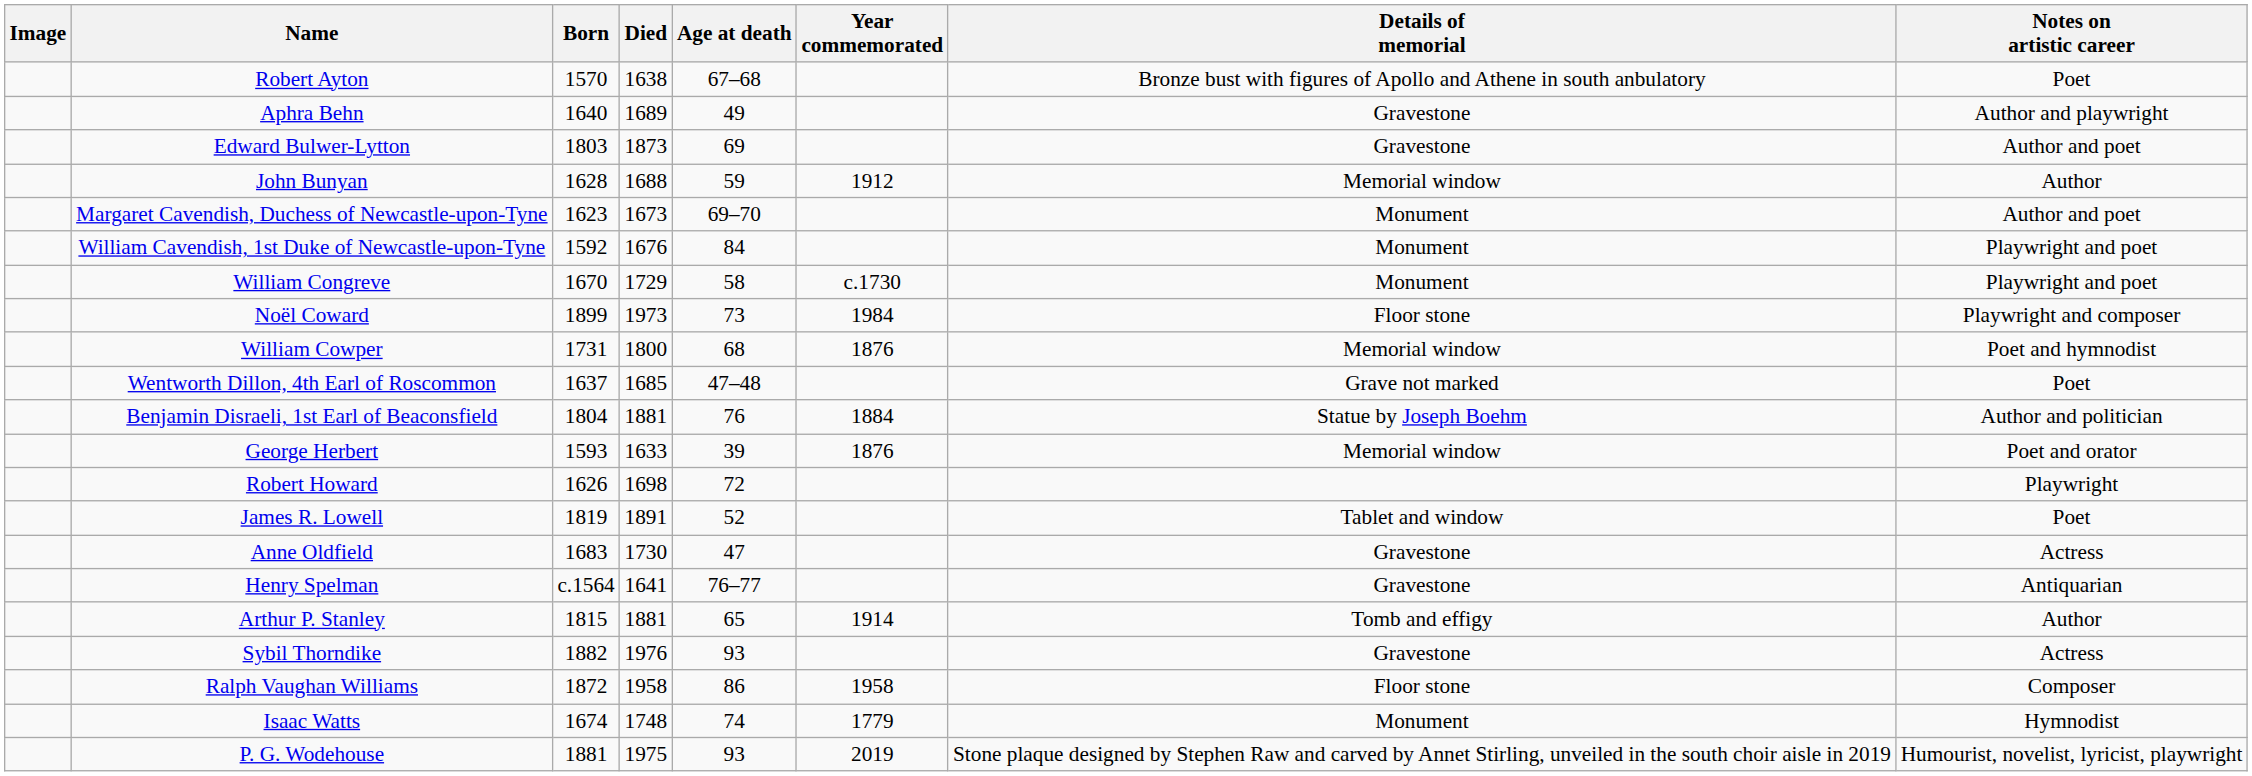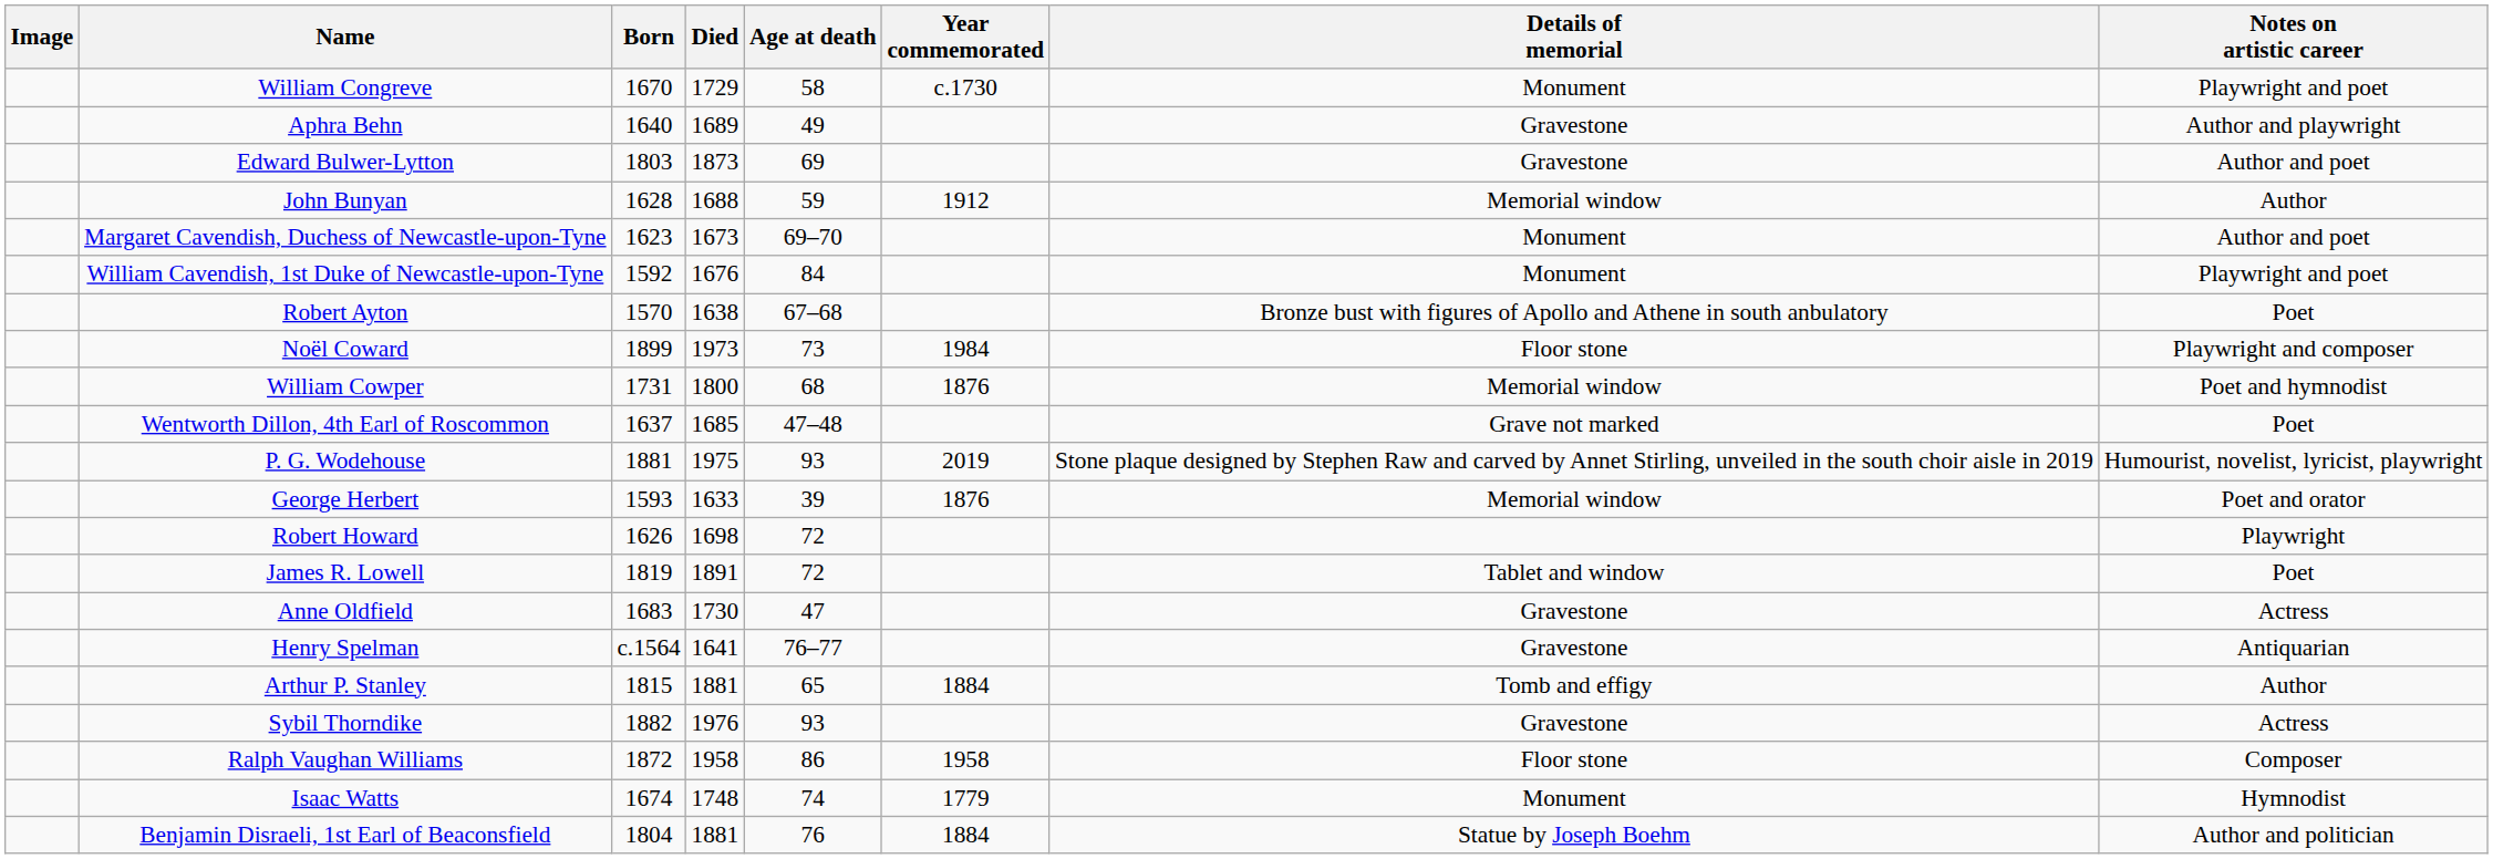 <table class="wikitable sortable" style="text-align:center">
 <tr>
 <th class="unsortable">Image</th>
 <th>Name</th>
 <th>Born</th>
 <th>Died</th>
 <th>Age at death</th>
 <th>Year<br>commemorated</th>
 <th class="unsortable">Details of<br>memorial</th>
 <th class="unsortable">Notes on<br>artistic career</th>
 </tr>
 <tr>
 <td></td>
-<td><a href='#'>Robert Ayton</a></td>
-<td>1570</td>
-<td>1638</td>
-<td>67–68</td>
-<td></td>
-<td>Bronze bust with figures of Apollo and Athene in south anbulatory</td>
-<td>Poet</td>
+<td><a href='#'>William Congreve</a></td>
+<td>1670</td>
+<td>1729</td>
+<td>58</td>
+<td>c.1730</td>
+<td>Monument</td>
+<td>Playwright and poet</td>
 </tr>
 <tr>
 <td></td>
 <td><a href='#'>Aphra Behn</a></td>
 <td>1640</td>
 <td>1689</td>
 <td>49</td>
 <td></td>
 <td>Gravestone</td>
 <td>Author and playwright</td>
 </tr>
 <tr>
 <td></td>
 <td><a href='#'>Edward Bulwer-Lytton</a></td>
 <td>1803</td>
 <td>1873</td>
 <td>69</td>
 <td></td>
 <td>Gravestone</td>
 <td>Author and poet</td>
 </tr>
 <tr>
 <td></td>
 <td><a href='#'>John Bunyan</a></td>
 <td>1628</td>
 <td>1688</td>
 <td>59</td>
 <td>1912</td>
 <td>Memorial window</td>
 <td>Author</td>
 </tr>
 <tr>
 <td></td>
 <td><a href='#'>Margaret Cavendish, Duchess of Newcastle-upon-Tyne</a></td>
 <td>1623</td>
 <td>1673</td>
 <td>69–70</td>
 <td></td>
 <td>Monument</td>
 <td>Author and poet</td>
 </tr>
 <tr>
 <td></td>
 <td><a href='#'>William Cavendish, 1st Duke of Newcastle-upon-Tyne</a></td>
 <td>1592</td>
 <td>1676</td>
 <td>84</td>
 <td></td>
 <td>Monument</td>
 <td>Playwright and poet</td>
 </tr>
 <tr>
 <td></td>
-<td><a href='#'>William Congreve</a></td>
-<td>1670</td>
-<td>1729</td>
-<td>58</td>
-<td>c.1730</td>
-<td>Monument</td>
-<td>Playwright and poet</td>
+<td><a href='#'>Robert Ayton</a></td>
+<td>1570</td>
+<td>1638</td>
+<td>67–68</td>
+<td></td>
+<td>Bronze bust with figures of Apollo and Athene in south anbulatory</td>
+<td>Poet</td>
 </tr>
 <tr>
 <td></td>
 <td><a href='#'>Noël Coward</a></td>
 <td>1899</td>
 <td>1973</td>
 <td>73</td>
 <td>1984</td>
 <td>Floor stone</td>
 <td>Playwright and composer</td>
 </tr>
 <tr>
 <td></td>
 <td><a href='#'>William Cowper</a></td>
 <td>1731</td>
 <td>1800</td>
 <td>68</td>
 <td>1876</td>
 <td>Memorial window</td>
 <td>Poet and hymnodist</td>
 </tr>
 <tr>
 <td></td>
 <td><a href='#'>Wentworth Dillon, 4th Earl of Roscommon</a></td>
 <td>1637</td>
 <td>1685</td>
 <td>47–48</td>
 <td></td>
 <td>Grave not marked</td>
 <td>Poet</td>
 </tr>
 <tr>
 <td></td>
-<td><a href='#'>Benjamin Disraeli, 1st Earl of Beaconsfield</a></td>
-<td>1804</td>
+<td><a href='#'>P. G. Wodehouse</a></td>
 <td>1881</td>
-<td>76</td>
-<td>1884</td>
-<td>Statue by <a href='#'>Joseph Boehm</a></td>
-<td>Author and politician</td>
+<td>1975</td>
+<td>93</td>
+<td>2019</td>
+<td>Stone plaque designed by Stephen Raw and carved by Annet Stirling, unveiled in the south choir aisle in 2019 </td>
+<td>Humourist, novelist, lyricist, playwright</td>
 </tr>
 <tr>
 <td></td>
 <td><a href='#'>George Herbert</a></td>
 <td>1593</td>
 <td>1633</td>
 <td>39</td>
 <td>1876</td>
 <td>Memorial window</td>
 <td>Poet and orator</td>
 </tr>
 <tr>
 <td></td>
 <td><a href='#'>Robert Howard</a></td>
 <td>1626</td>
 <td>1698</td>
 <td>72</td>
 <td></td>
 <td></td>
 <td>Playwright</td>
 </tr>
 <tr>
 <td></td>
 <td><a href='#'>James R. Lowell</a></td>
 <td>1819</td>
 <td>1891</td>
-<td>52</td>
+<td>72</td>
 <td></td>
 <td>Tablet and window</td>
 <td>Poet</td>
 </tr>
 <tr>
 <td></td>
 <td><a href='#'>Anne Oldfield</a></td>
 <td>1683</td>
 <td>1730</td>
 <td>47</td>
 <td></td>
 <td>Gravestone</td>
 <td>Actress</td>
 </tr>
 <tr>
 <td></td>
 <td><a href='#'>Henry Spelman</a></td>
 <td>c.1564</td>
 <td>1641</td>
 <td>76–77</td>
 <td></td>
 <td>Gravestone</td>
 <td>Antiquarian</td>
 </tr>
 <tr>
 <td></td>
 <td><a href='#'>Arthur P. Stanley</a></td>
 <td>1815</td>
 <td>1881</td>
 <td>65</td>
-<td>1914</td>
+<td>1884</td>
 <td>Tomb and effigy</td>
 <td>Author</td>
 </tr>
 <tr>
 <td></td>
 <td><a href='#'>Sybil Thorndike</a></td>
 <td>1882</td>
 <td>1976</td>
 <td>93</td>
 <td></td>
 <td>Gravestone</td>
 <td>Actress</td>
 </tr>
 <tr>
 <td></td>
 <td><a href='#'>Ralph Vaughan Williams</a></td>
 <td>1872</td>
 <td>1958</td>
 <td>86</td>
 <td>1958</td>
 <td>Floor stone</td>
 <td>Composer</td>
 </tr>
 <tr>
 <td></td>
 <td><a href='#'>Isaac Watts</a></td>
 <td>1674</td>
 <td>1748</td>
 <td>74</td>
 <td>1779</td>
 <td>Monument</td>
 <td>Hymnodist</td>
 </tr>
 <tr>
 <td></td>
-<td><a href='#'>P. G. Wodehouse</a></td>
+<td><a href='#'>Benjamin Disraeli, 1st Earl of Beaconsfield</a></td>
+<td>1804</td>
 <td>1881</td>
-<td>1975</td>
-<td>93</td>
-<td>2019</td>
-<td>Stone plaque designed by Stephen Raw and carved by Annet Stirling, unveiled in the south choir aisle in 2019 </td>
-<td>Humourist, novelist, lyricist, playwright</td>
+<td>76</td>
+<td>1884</td>
+<td>Statue by <a href='#'>Joseph Boehm</a></td>
+<td>Author and politician</td>
 </tr>
 </table>
